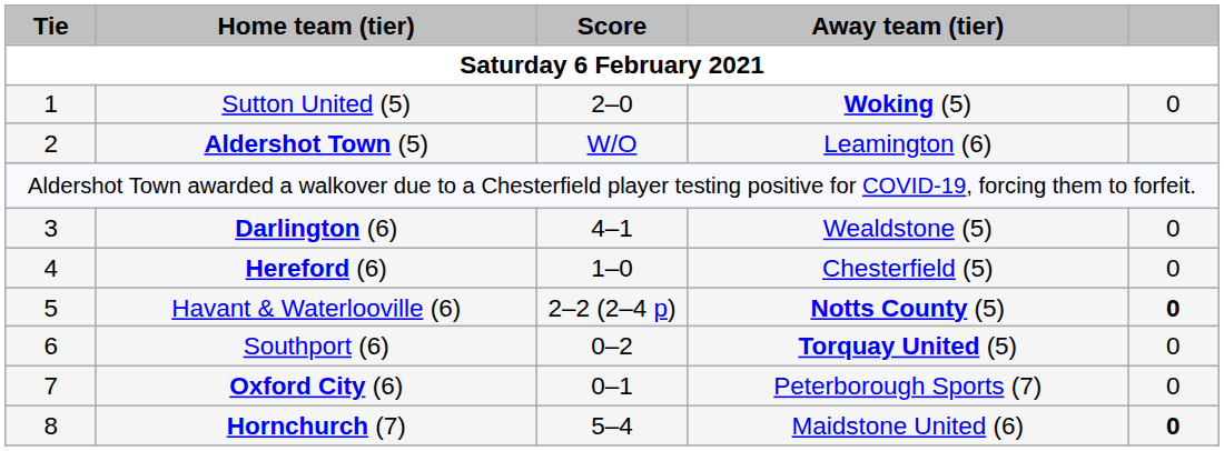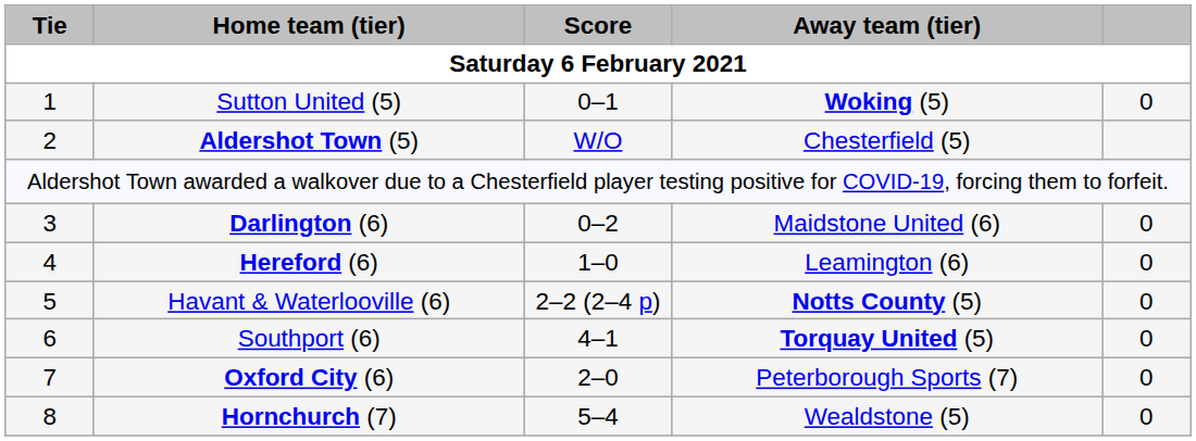 <table class="wikitable" style="width: 700px; background:WhiteSmoke; text-align:center; font-size:90%">
 <tr>
 <td scope="col" style="width:  7.50%; background:silver;"><strong>Tie</strong></td>
 <td scope="col" style="width: 36.25%; background:silver;"><strong>Home team (tier)</strong></td>
 <td scope="col" style="width: 12.50%; background:silver;"><strong>Score</strong></td>
 <td scope="col" style="width: 36.25%; background:silver;"><strong>Away team (tier)</strong></td>
 <td scope="col" style="width:  7.50%; background:silver;"><strong></strong></td>
 </tr>
 <tr>
 <td colspan="5" style= background:White><strong>Saturday 6 February 2021</strong></td>
 </tr>
 <tr>
 <td>1</td>
 <td><a href='#'>Sutton United</a> (5)</td>
-<td>2–0</td>
+<td>0–1</td>
 <td><strong><a href='#'>Woking</a> </strong> (5)</td>
 <td>0</td>
 </tr>
 <tr>
 <td>2</td>
 <td><strong><a href='#'>Aldershot Town</a></strong> (5)</td>
 <td><a href='#'>W/O</a></td>
-<td><a href='#'>Leamington</a> (6)</td>
+<td><a href='#'>Chesterfield</a> (5)</td>
 <td></td>
 </tr>
 <tr>
 <td colspan="5" style="background:GhostWhite; height:20px; text-align:center; font-size:90%">Aldershot Town awarded a walkover due to a Chesterfield player testing positive for <a href='#'>COVID-19</a>, forcing them to forfeit.</td>
 </tr>
 <tr>
 <td>3</td>
 <td><strong><a href='#'>Darlington</a></strong> (6)</td>
-<td>4–1</td>
-<td><a href='#'>Wealdstone</a> (5)</td>
+<td>0–2</td>
+<td><a href='#'>Maidstone United</a> (6)</td>
 <td>0</td>
 </tr>
 <tr>
 <td>4</td>
 <td><strong><a href='#'>Hereford</a></strong> (6)</td>
 <td>1–0</td>
-<td><a href='#'>Chesterfield</a> (5)</td>
+<td><a href='#'>Leamington</a> (6)</td>
 <td>0</td>
 </tr>
 <tr>
 <td>5</td>
 <td><a href='#'>Havant & Waterlooville</a> (6)</td>
 <td>2–2 (2–4 <a href='#'>p</a>)</td>
 <td><strong><a href='#'>Notts County</a></strong> (5)</td>
-<td><strong>0</strong></td>
+<td>0</td>
 </tr>
 <tr>
 <td>6</td>
 <td><a href='#'>Southport</a> (6)</td>
-<td>0–2</td>
+<td>4–1</td>
 <td><strong><a href='#'>Torquay United</a></strong> (5)</td>
 <td>0</td>
 </tr>
 <tr>
 <td>7</td>
 <td><strong><a href='#'>Oxford City</a></strong> (6)</td>
-<td>0–1</td>
+<td>2–0</td>
 <td><a href='#'>Peterborough Sports</a> (7)</td>
 <td>0</td>
 </tr>
 <tr>
 <td>8</td>
 <td><strong><a href='#'>Hornchurch</a></strong> (7)</td>
 <td>5–4</td>
-<td><a href='#'>Maidstone United</a> (6)</td>
-<td><strong>0</strong></td>
+<td><a href='#'>Wealdstone</a> (5)</td>
+<td>0</td>
 </tr>
 </table>
